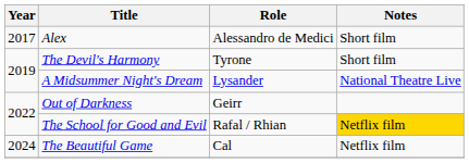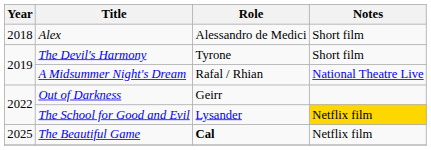 <table class="wikitable sortable">
 <tr>
 <th>Year</th>
 <th>Title</th>
 <th>Role</th>
 <th class="unsortable">Notes</th>
 </tr>
 <tr>
-<td>2017</td>
+<td>2018</td>
 <td><em>Alex</em></td>
 <td>Alessandro de Medici</td>
 <td>Short film</td>
 </tr>
 <tr>
 <td rowspan="2">2019</td>
 <td><em><a href='#'>The Devil's Harmony</a></em></td>
 <td>Tyrone</td>
 <td>Short film</td>
 </tr>
 <tr>
 <td><em><a href='#'>A Midsummer Night's Dream</a></em></td>
-<td><a href='#'>Lysander</a></td>
+<td>Rafal / Rhian</td>
 <td><a href='#'>National Theatre Live</a></td>
 </tr>
 <tr>
 <td rowspan="2">2022</td>
 <td><em><a href='#'>Out of Darkness</a></em></td>
 <td>Geirr</td>
 <td></td>
 </tr>
 <tr>
 <td><em><a href='#'>The School for Good and Evil</a></em></td>
-<td>Rafal / Rhian</td>
+<td><a href='#'>Lysander</a></td>
 <td style="background: gold;">Netflix film</td>
 </tr>
 <tr>
-<td>2024</td>
+<td>2025</td>
 <td><em><a href='#'>The Beautiful Game</a></em></td>
-<td>Cal</td>
+<td><strong>Cal</strong></td>
 <td>Netflix film</td>
 </tr>
 <tr>
 </tr>
 </table>
